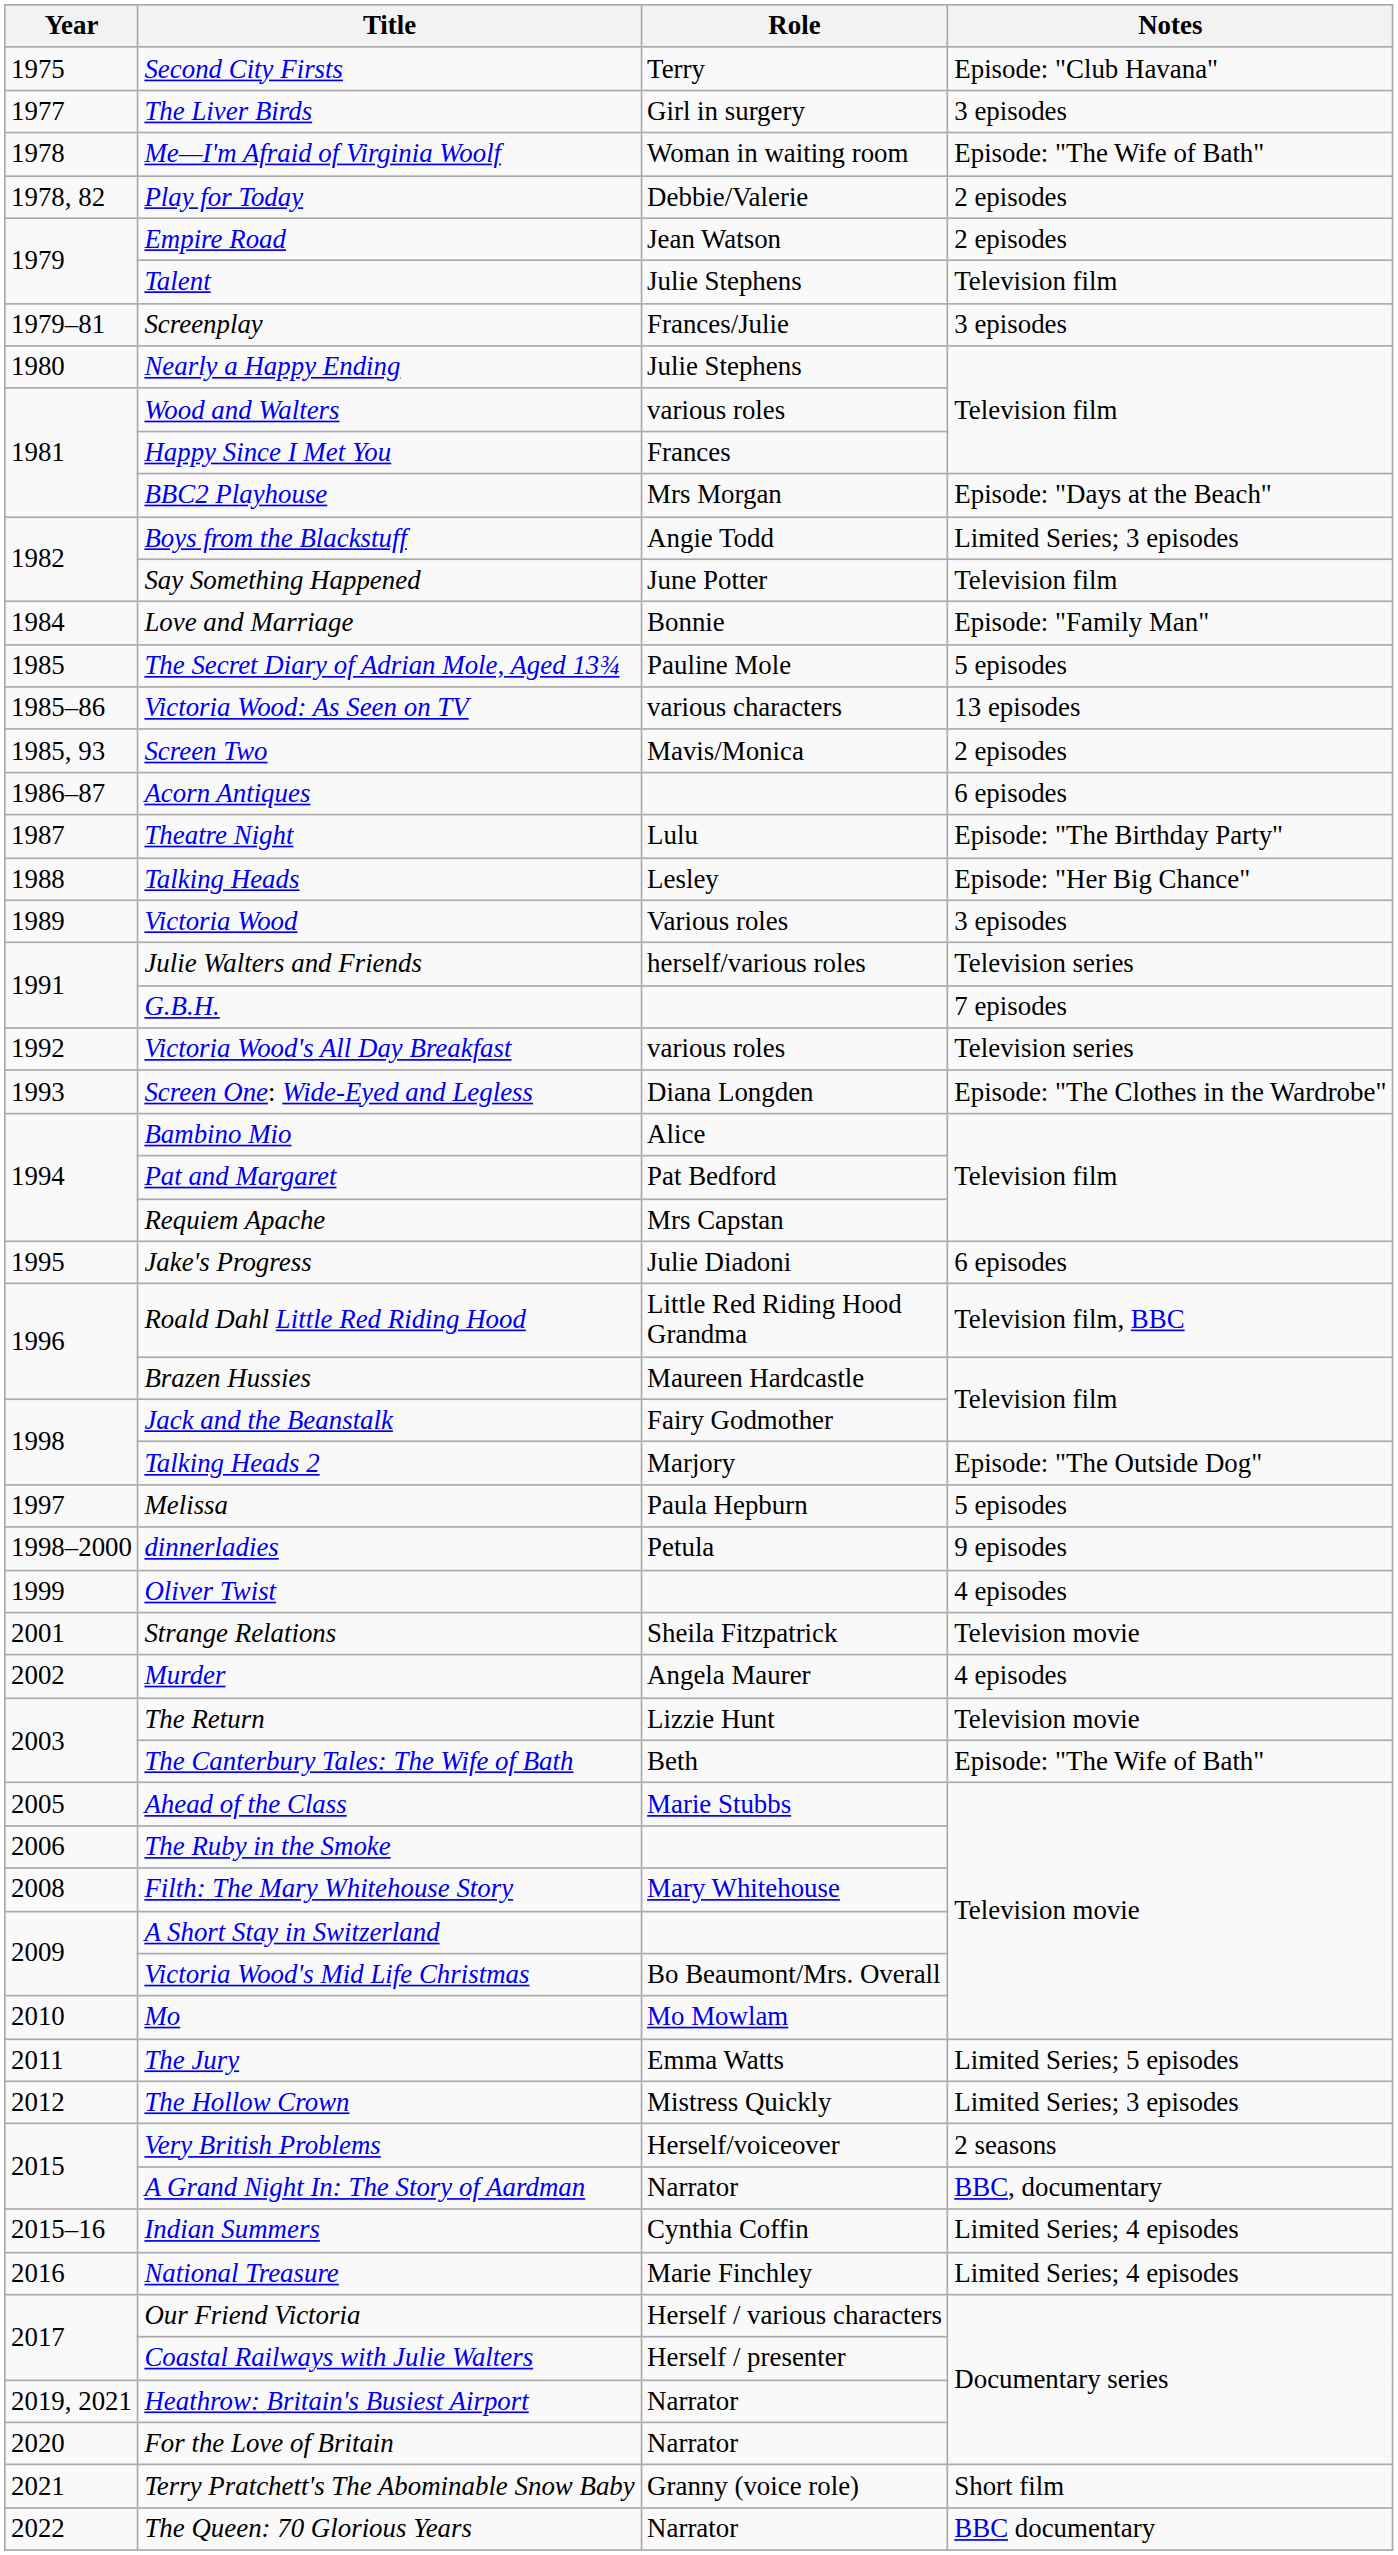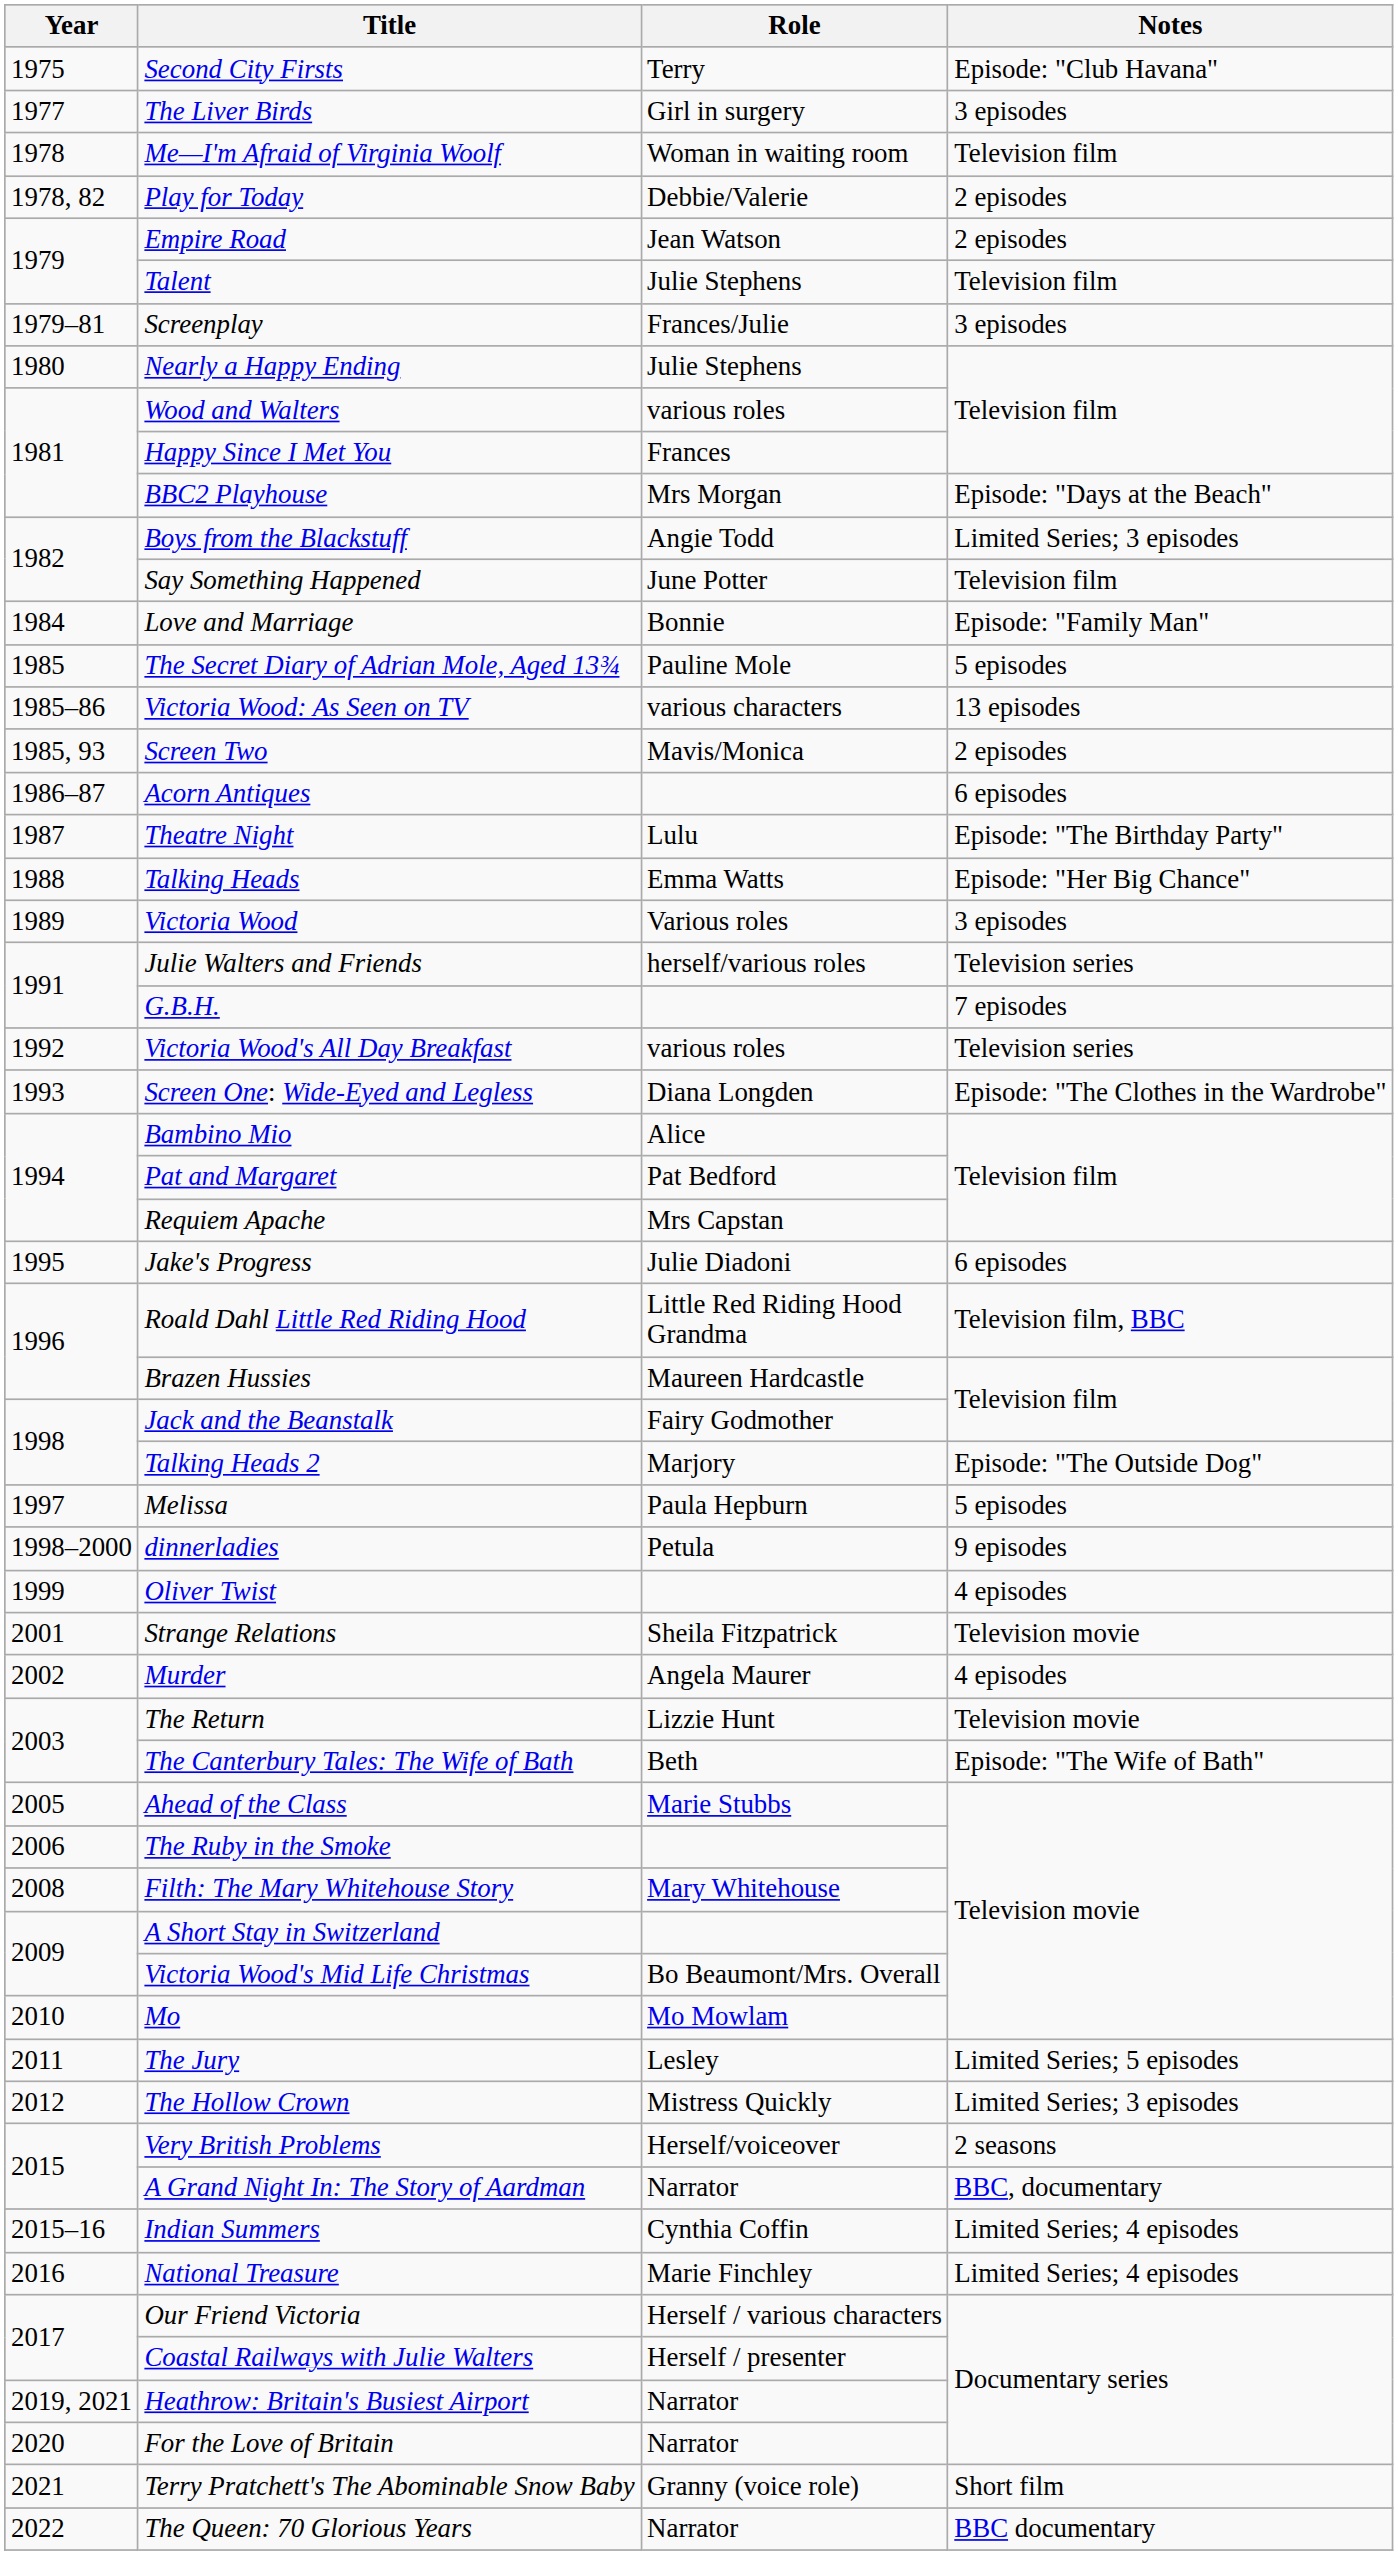 <table class="wikitable sortable unsortable">
 <tr>
 <th>Year</th>
 <th>Title</th>
 <th>Role</th>
 <th class="unsortable">Notes</th>
 </tr>
 <tr>
 <td>1975</td>
 <td><em><a href='#'>Second City Firsts</a></em></td>
 <td>Terry</td>
 <td>Episode: "Club Havana"</td>
 </tr>
 <tr>
 <td>1977</td>
 <td><em><a href='#'>The Liver Birds</a></em></td>
 <td>Girl in surgery</td>
 <td>3 episodes</td>
 </tr>
 <tr>
 <td>1978</td>
 <td><em><a href='#'>Me—I'm Afraid of Virginia Woolf</a></em></td>
 <td>Woman in waiting room</td>
-<td>Episode: "The Wife of Bath"</td>
+<td>Television film</td>
 </tr>
 <tr>
 <td>1978, 82</td>
 <td><em><a href='#'>Play for Today</a></em></td>
 <td>Debbie/Valerie</td>
 <td>2 episodes</td>
 </tr>
 <tr>
 <td rowspan=2>1979</td>
 <td><em><a href='#'>Empire Road</a></em></td>
 <td>Jean Watson</td>
 <td>2 episodes</td>
 </tr>
 <tr>
 <td><em><a href='#'>Talent</a></em></td>
 <td>Julie Stephens</td>
 <td>Television film</td>
 </tr>
 <tr>
 <td>1979–81</td>
 <td><em>Screenplay</em></td>
 <td>Frances/Julie</td>
 <td>3 episodes</td>
 </tr>
 <tr>
 <td>1980</td>
 <td><em><a href='#'>Nearly a Happy Ending</a></em></td>
 <td>Julie Stephens</td>
 <td rowspan="3">Television film</td>
 </tr>
 <tr>
 <td rowspan=3>1981</td>
 <td><em><a href='#'>Wood and Walters</a></em></td>
 <td>various roles</td>
 </tr>
 <tr>
 <td><em><a href='#'>Happy Since I Met You</a></em></td>
 <td>Frances</td>
 </tr>
 <tr>
 <td><em><a href='#'>BBC2 Playhouse</a></em></td>
 <td>Mrs Morgan</td>
 <td>Episode: "Days at the Beach"</td>
 </tr>
 <tr>
 <td rowspan=2>1982</td>
 <td><em><a href='#'>Boys from the Blackstuff</a></em></td>
 <td>Angie Todd</td>
 <td>Limited Series; 3 episodes</td>
 </tr>
 <tr>
 <td><em>Say Something Happened</em></td>
 <td>June Potter</td>
 <td>Television film</td>
 </tr>
 <tr>
 <td>1984</td>
 <td><em>Love and Marriage</em></td>
 <td>Bonnie</td>
 <td>Episode: "Family Man"</td>
 </tr>
 <tr>
 <td>1985</td>
 <td><em><a href='#'>The Secret Diary of Adrian Mole, Aged 13¾</a></em></td>
 <td>Pauline Mole</td>
 <td>5 episodes</td>
 </tr>
 <tr>
 <td>1985–86</td>
 <td><em><a href='#'>Victoria Wood: As Seen on TV</a></em></td>
 <td>various characters</td>
 <td>13 episodes</td>
 </tr>
 <tr>
 <td>1985, 93</td>
 <td><em><a href='#'>Screen Two</a></em></td>
 <td>Mavis/Monica</td>
 <td>2 episodes</td>
 </tr>
 <tr>
 <td>1986–87</td>
 <td><em><a href='#'>Acorn Antiques</a></em></td>
 <td></td>
 <td>6 episodes</td>
 </tr>
 <tr>
 <td>1987</td>
 <td><em><a href='#'>Theatre Night</a></em></td>
 <td>Lulu</td>
 <td>Episode: "The Birthday Party"</td>
 </tr>
 <tr>
 <td>1988</td>
 <td><em><a href='#'>Talking Heads</a></em></td>
-<td>Lesley</td>
+<td>Emma Watts</td>
 <td>Episode: "Her Big Chance"</td>
 </tr>
 <tr>
 <td>1989</td>
 <td><em><a href='#'>Victoria Wood</a></em></td>
 <td>Various roles</td>
 <td>3 episodes</td>
 </tr>
 <tr>
 <td rowspan=2>1991</td>
 <td><em>Julie Walters and Friends</em></td>
 <td>herself/various roles</td>
 <td>Television series</td>
 </tr>
 <tr>
 <td><em><a href='#'>G.B.H.</a></em></td>
 <td></td>
 <td>7 episodes</td>
 </tr>
 <tr>
 <td>1992</td>
 <td><em><a href='#'>Victoria Wood's All Day Breakfast</a></em></td>
 <td>various roles</td>
 <td>Television series</td>
 </tr>
 <tr>
 <td>1993</td>
 <td><em><a href='#'>Screen One</a></em>: <em><a href='#'>Wide-Eyed and Legless</a></em></td>
 <td>Diana Longden</td>
 <td>Episode: "The Clothes in the Wardrobe"</td>
 </tr>
 <tr>
 <td rowspan=3>1994</td>
 <td><em><a href='#'>Bambino Mio</a></em></td>
 <td>Alice</td>
 <td rowspan=3>Television film</td>
 </tr>
 <tr>
 <td><em><a href='#'>Pat and Margaret</a></em></td>
 <td>Pat Bedford</td>
 </tr>
 <tr>
 <td><em>Requiem Apache</em></td>
 <td>Mrs Capstan</td>
 </tr>
 <tr>
 <td>1995</td>
 <td><em>Jake's Progress</em></td>
 <td>Julie Diadoni</td>
 <td>6 episodes</td>
 </tr>
 <tr>
 <td rowspan=2>1996</td>
 <td><em>Roald Dahl <a href='#'>Little Red Riding Hood</a></em></td>
 <td>Little Red Riding Hood <br> Grandma</td>
 <td>Television film, <a href='#'>BBC</a></td>
 </tr>
 <tr>
 <td><em>Brazen Hussies</em></td>
 <td>Maureen Hardcastle</td>
 <td rowspan=2>Television film</td>
 </tr>
 <tr>
 <td rowspan=2>1998</td>
 <td><a href='#'><em>Jack and the Beanstalk</em></a></td>
 <td>Fairy Godmother</td>
 </tr>
 <tr>
 <td><em><a href='#'>Talking Heads 2</a></em></td>
 <td>Marjory</td>
 <td>Episode: "The Outside Dog"</td>
 </tr>
 <tr>
 <td>1997</td>
 <td><em>Melissa</em></td>
 <td>Paula Hepburn</td>
 <td>5 episodes</td>
 </tr>
 <tr>
 <td>1998–2000</td>
 <td><em><a href='#'>dinnerladies</a></em></td>
 <td>Petula</td>
 <td>9 episodes</td>
 </tr>
 <tr>
 <td>1999</td>
 <td><em><a href='#'>Oliver Twist</a></em></td>
 <td></td>
 <td>4 episodes</td>
 </tr>
 <tr>
 <td>2001</td>
 <td><em>Strange Relations</em></td>
 <td>Sheila Fitzpatrick</td>
 <td>Television movie</td>
 </tr>
 <tr>
 <td>2002</td>
 <td><em><a href='#'>Murder</a></em></td>
 <td>Angela Maurer</td>
 <td>4 episodes</td>
 </tr>
 <tr>
 <td rowspan=2>2003</td>
 <td><em>The Return</em></td>
 <td>Lizzie Hunt</td>
 <td>Television movie</td>
 </tr>
 <tr>
 <td><em><a href='#'>The Canterbury Tales: The Wife of Bath</a></em></td>
 <td>Beth</td>
 <td>Episode: "The Wife of Bath"</td>
 </tr>
 <tr>
 <td>2005</td>
 <td><em><a href='#'>Ahead of the Class</a></em></td>
 <td><a href='#'>Marie Stubbs</a></td>
 <td rowspan=6>Television movie</td>
 </tr>
 <tr>
 <td>2006</td>
 <td><em><a href='#'>The Ruby in the Smoke</a></em></td>
 <td></td>
 </tr>
 <tr>
 <td>2008</td>
 <td><em><a href='#'>Filth: The Mary Whitehouse Story</a></em></td>
 <td><a href='#'>Mary Whitehouse</a></td>
 </tr>
 <tr>
 <td rowspan=2>2009</td>
 <td><em><a href='#'>A Short Stay in Switzerland</a></em></td>
 <td></td>
 </tr>
 <tr>
 <td><em><a href='#'>Victoria Wood's Mid Life Christmas</a></em></td>
 <td>Bo Beaumont/Mrs. Overall</td>
 </tr>
 <tr>
 <td>2010</td>
 <td><em><a href='#'>Mo</a></em></td>
 <td><a href='#'>Mo Mowlam</a></td>
 </tr>
 <tr>
 <td>2011</td>
 <td><em><a href='#'>The Jury</a></em></td>
-<td>Emma Watts</td>
+<td>Lesley</td>
 <td>Limited Series; 5 episodes</td>
 </tr>
 <tr>
 <td>2012</td>
 <td><em><a href='#'>The Hollow Crown</a></em></td>
 <td>Mistress Quickly</td>
 <td>Limited Series; 3 episodes</td>
 </tr>
 <tr>
 <td rowspan="2">2015</td>
 <td><em><a href='#'>Very British Problems</a></em></td>
 <td>Herself/voiceover</td>
 <td>2 seasons</td>
 </tr>
 <tr>
 <td><em><a href='#'>A Grand Night In: The Story of Aardman</a></em></td>
 <td>Narrator</td>
 <td><a href='#'>BBC</a>, documentary</td>
 </tr>
 <tr>
 <td>2015–16</td>
 <td><em><a href='#'>Indian Summers</a></em></td>
 <td>Cynthia Coffin</td>
 <td>Limited Series; 4 episodes</td>
 </tr>
 <tr>
 <td>2016</td>
 <td><em><a href='#'>National Treasure</a></em></td>
 <td>Marie Finchley</td>
 <td>Limited Series; 4 episodes</td>
 </tr>
 <tr>
 <td rowspan=2>2017</td>
 <td><em>Our Friend Victoria</em></td>
 <td>Herself / various characters</td>
 <td rowspan=4>Documentary series</td>
 </tr>
 <tr>
 <td><em><a href='#'>Coastal Railways with Julie Walters</a></em></td>
 <td>Herself / presenter</td>
 </tr>
 <tr>
 <td>2019, 2021</td>
 <td><em><a href='#'>Heathrow: Britain's Busiest Airport</a></em></td>
 <td>Narrator</td>
 </tr>
 <tr>
 <td>2020</td>
 <td><em>For the Love of Britain</em></td>
 <td>Narrator</td>
 </tr>
 <tr>
 <td>2021</td>
 <td><em>Terry Pratchett's The Abominable Snow Baby</em></td>
 <td>Granny (voice role)</td>
 <td>Short film</td>
 </tr>
 <tr>
 <td>2022</td>
 <td><em>The Queen: 70 Glorious Years</em></td>
 <td>Narrator</td>
 <td><a href='#'>BBC</a> documentary</td>
 </tr>
 </table>
